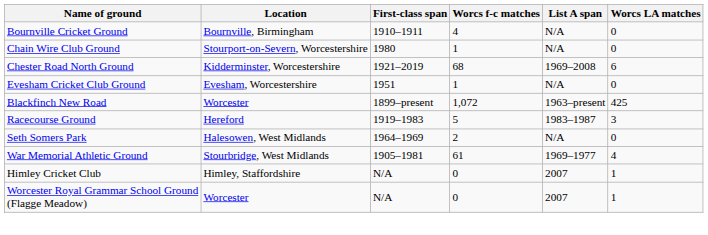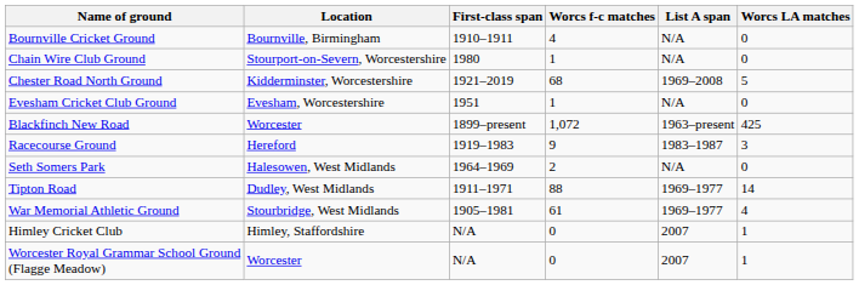 <table class="wikitable">
 <tr>
 <th>Name of ground</th>
 <th>Location</th>
 <th>First-class span</th>
 <th>Worcs f-c matches</th>
 <th>List A span</th>
 <th>Worcs LA matches</th>
 </tr>
 <tr>
 <td><a href='#'>Bournville Cricket Ground</a></td>
 <td><a href='#'>Bournville</a>, Birmingham</td>
 <td>1910–1911</td>
 <td>4</td>
 <td>N/A</td>
 <td>0</td>
 </tr>
 <tr>
 <td><a href='#'>Chain Wire Club Ground</a></td>
 <td><a href='#'>Stourport-on-Severn</a>, Worcestershire</td>
 <td>1980</td>
 <td>1</td>
 <td>N/A</td>
 <td>0</td>
 </tr>
 <tr>
 <td><a href='#'>Chester Road North Ground</a></td>
 <td><a href='#'>Kidderminster</a>, Worcestershire</td>
 <td>1921–2019</td>
 <td>68</td>
 <td>1969–2008</td>
-<td>6</td>
+<td>5</td>
 </tr>
 <tr>
 <td><a href='#'>Evesham Cricket Club Ground</a></td>
 <td><a href='#'>Evesham</a>, Worcestershire</td>
 <td>1951</td>
 <td>1</td>
 <td>N/A</td>
 <td>0</td>
 </tr>
 <tr>
 <td><a href='#'>Blackfinch New Road</a></td>
 <td><a href='#'>Worcester</a></td>
 <td>1899–present</td>
 <td>1,072</td>
 <td>1963–present</td>
 <td>425</td>
 </tr>
 <tr>
 <td><a href='#'>Racecourse Ground</a></td>
 <td><a href='#'>Hereford</a></td>
 <td>1919–1983</td>
-<td>5</td>
+<td>9</td>
 <td>1983–1987</td>
 <td>3</td>
 </tr>
 <tr>
 <td><a href='#'>Seth Somers Park</a></td>
 <td><a href='#'>Halesowen</a>, West Midlands</td>
 <td>1964–1969</td>
 <td>2</td>
 <td>N/A</td>
 <td>0</td>
+</tr>
+<tr>
+<td><a href='#'>Tipton Road</a></td>
+<td><a href='#'>Dudley</a>, West Midlands</td>
+<td>1911–1971</td>
+<td>88</td>
+<td>1969–1977</td>
+<td>14</td>
 </tr>
 <tr>
 <td><a href='#'>War Memorial Athletic Ground</a></td>
 <td><a href='#'>Stourbridge</a>, West Midlands</td>
 <td>1905–1981</td>
 <td>61</td>
 <td>1969–1977</td>
 <td>4</td>
 </tr>
 <tr>
 <td>Himley Cricket Club</td>
 <td>Himley, Staffordshire</td>
 <td>N/A</td>
 <td>0</td>
 <td>2007</td>
 <td>1</td>
 </tr>
 <tr>
 <td><a href='#'>Worcester Royal Grammar School Ground</a><br>(Flagge Meadow)</td>
 <td><a href='#'>Worcester</a></td>
 <td>N/A</td>
 <td>0</td>
 <td>2007</td>
 <td>1</td>
 </tr>
 </table>
